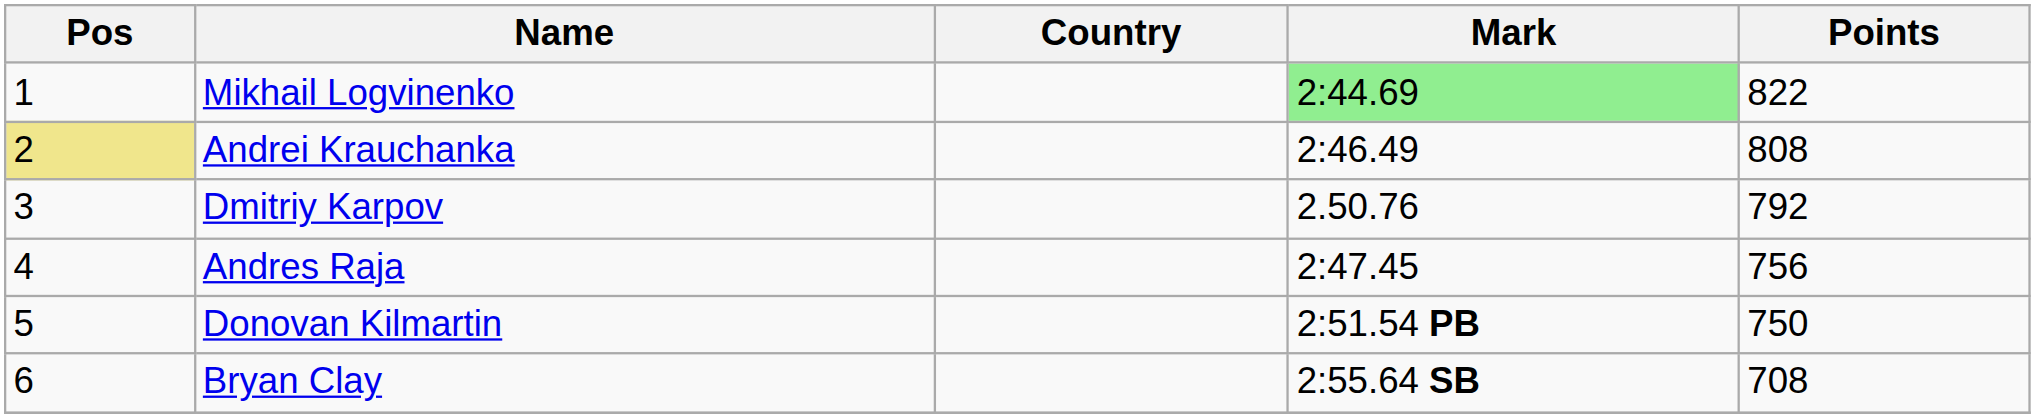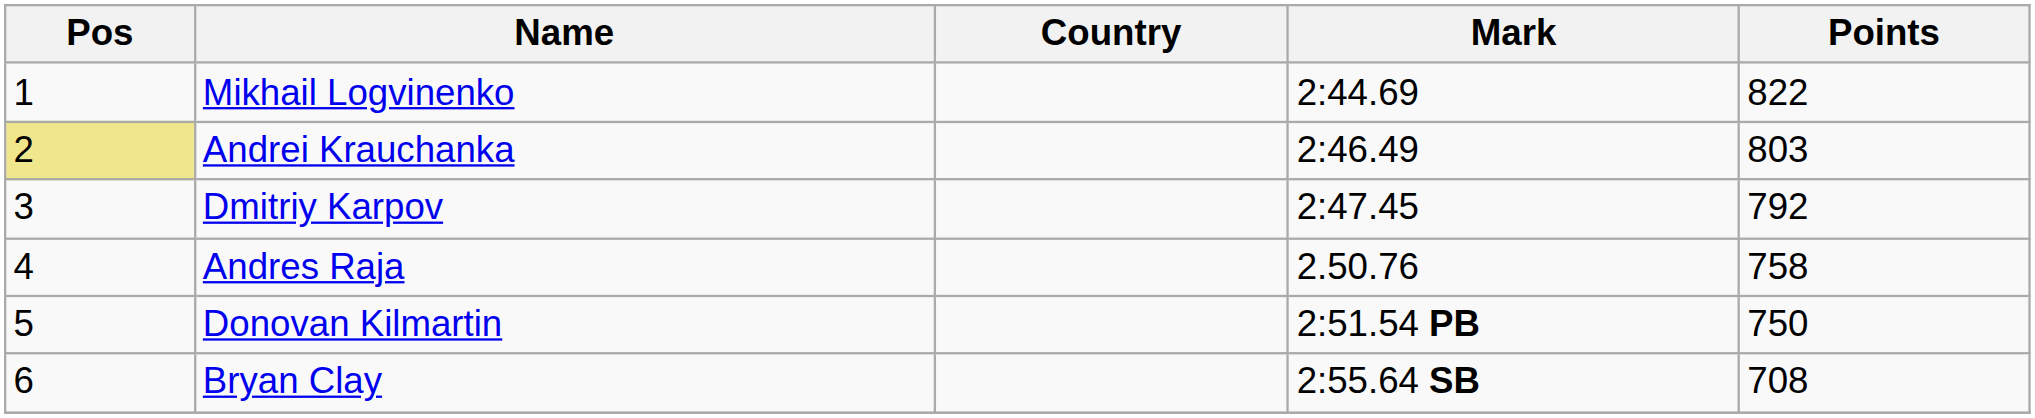 <table class="wikitable" width=70%>
 <tr>
 <th>Pos</th>
 <th>Name</th>
 <th>Country</th>
 <th>Mark</th>
 <th>Points</th>
 </tr>
 <tr>
 <td>1</td>
 <td><a href='#'>Mikhail Logvinenko</a></td>
 <td></td>
-<td style="background: lightgreen;">2:44.69</td>
+<td>2:44.69</td>
 <td>822</td>
 </tr>
 <tr>
 <td style="background: khaki;">2</td>
 <td><a href='#'>Andrei Krauchanka</a></td>
 <td></td>
 <td>2:46.49</td>
-<td>808</td>
+<td>803</td>
 </tr>
 <tr>
 <td>3</td>
 <td><a href='#'>Dmitriy Karpov</a></td>
 <td></td>
-<td>2.50.76</td>
+<td>2:47.45</td>
 <td>792</td>
 </tr>
 <tr>
 <td>4</td>
 <td><a href='#'>Andres Raja</a></td>
 <td></td>
-<td>2:47.45</td>
-<td>756</td>
+<td>2.50.76</td>
+<td>758</td>
 </tr>
 <tr>
 <td>5</td>
 <td><a href='#'>Donovan Kilmartin</a></td>
 <td></td>
 <td>2:51.54 <strong>PB</strong></td>
 <td>750</td>
 </tr>
 <tr>
 <td>6</td>
 <td><a href='#'>Bryan Clay</a></td>
 <td></td>
 <td>2:55.64 <strong>SB</strong></td>
 <td>708</td>
 </tr>
 <tr>
 </tr>
 </table>
